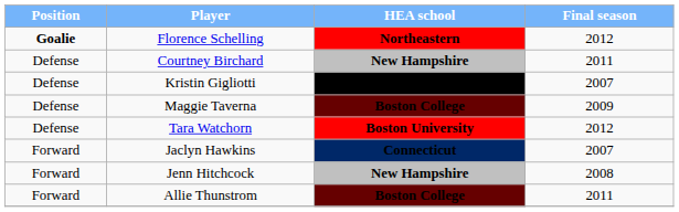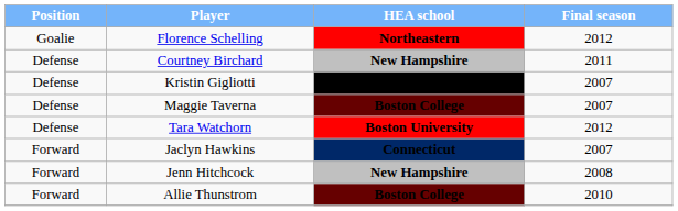 <table class="wikitable" width="60%">
 <tr align="center"  style="background:#74B4FA;color:white;">
 <td><strong>Position</strong></td>
 <td><strong>Player</strong></td>
 <td><strong>HEA school</strong></td>
 <td><strong>Final season</strong></td>
 </tr>
 <tr align="center" bgcolor="">
-<td><strong>Goalie</strong></td>
+<td>Goalie</td>
 <td><a href='#'>Florence Schelling</a></td>
 <td bgcolor="red"><span><strong>Northeastern</strong></span></td>
 <td>2012</td>
 </tr>
 <tr align="center" bgcolor="">
 <td>Defense</td>
 <td><a href='#'>Courtney Birchard</a></td>
 <td bgcolor="silver"><span> <strong>New Hampshire</strong></span></td>
 <td>2011</td>
 </tr>
 <tr align="center" bgcolor="">
 <td>Defense</td>
 <td>Kristin Gigliotti</td>
 <td bgcolor="black"><span><strong>Providence</strong></span></td>
 <td>2007</td>
 </tr>
 <tr align="center" bgcolor="">
 <td>Defense</td>
 <td>Maggie Taverna</td>
 <td bgcolor="#660000"><span> <strong>Boston College</strong></span></td>
-<td>2009</td>
+<td>2007</td>
 </tr>
 <tr align="center" bgcolor="">
 <td>Defense</td>
 <td><a href='#'>Tara Watchorn</a></td>
 <td bgcolor="red"><span><strong>Boston University</strong></span></td>
 <td>2012</td>
 </tr>
 <tr align="center" bgcolor="">
 <td>Forward</td>
 <td>Jaclyn Hawkins</td>
 <td bgcolor="#002868"><span><strong>Connecticut</strong></span></td>
 <td>2007</td>
 </tr>
 <tr align="center" bgcolor="">
 <td>Forward</td>
 <td>Jenn Hitchcock</td>
 <td bgcolor="silver"><span> <strong>New Hampshire</strong></span></td>
 <td>2008</td>
 </tr>
 <tr align="center" bgcolor="">
 <td>Forward</td>
 <td>Allie Thunstrom</td>
 <td bgcolor="#660000"><span> <strong>Boston College</strong></span></td>
-<td>2011</td>
+<td>2010</td>
 </tr>
 <tr align="center" bgcolor="">
 </tr>
 </table>
